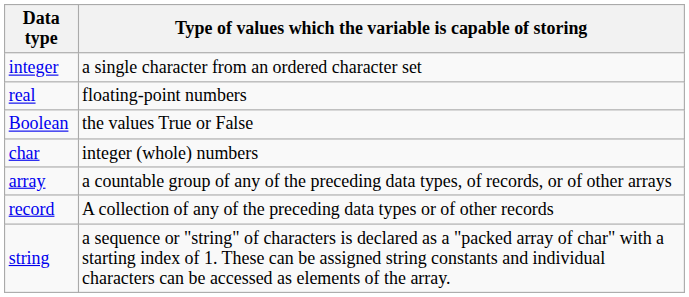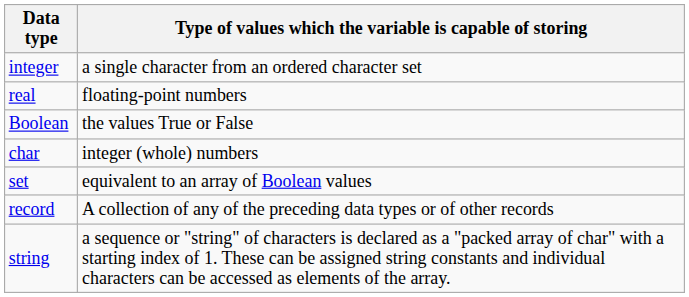 <table class="wikitable">
 <tr>
 <th>Data type</th>
 <th>Type of values which the variable is capable of storing</th>
 </tr>
 <tr>
 <td><a href='#'>integer</a></td>
 <td>a single character from an ordered character set</td>
 </tr>
 <tr>
 <td><a href='#'>real</a></td>
 <td>floating-point numbers</td>
 </tr>
 <tr>
 <td><a href='#'>Boolean</a></td>
 <td>the values True or False</td>
 </tr>
 <tr>
 <td><a href='#'>char</a></td>
 <td>integer (whole) numbers</td>
 </tr>
 <tr>
-<td><a href='#'>array</a></td>
-<td>a countable group of any of the preceding data types, of records, or of other arrays</td>
+<td><a href='#'>set</a></td>
+<td>equivalent to an array of <a href='#'>Boolean</a> values</td>
 </tr>
 <tr>
 <td><a href='#'>record</a></td>
 <td>A collection of any of the preceding data types or of other records</td>
 </tr>
 <tr>
 <td><a href='#'>string</a></td>
 <td>a sequence or "string" of characters is declared as a "packed array of char" with a starting index of 1. These can be assigned string constants and individual characters can be accessed as elements of the array.</td>
 </tr>
 </table>
